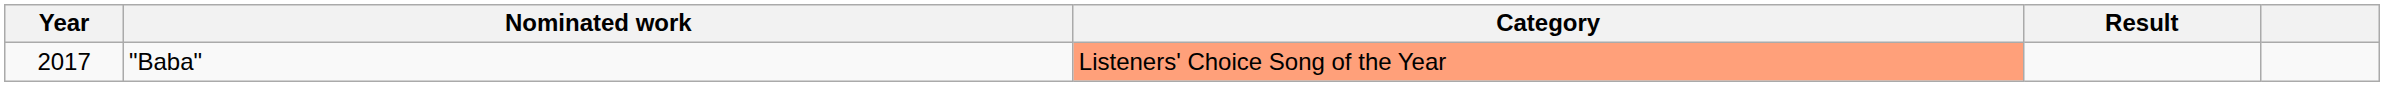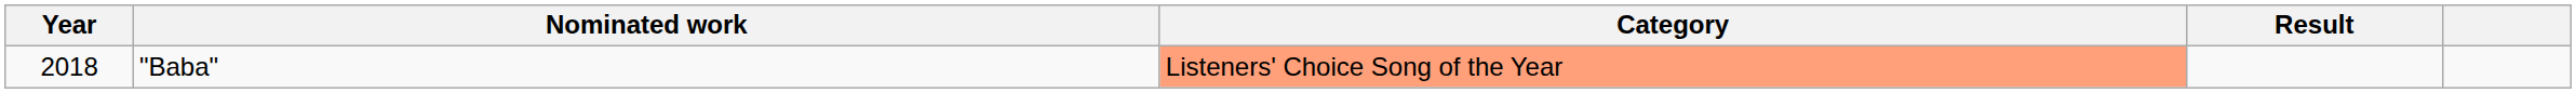 <table class="wikitable sortable" width=100%>
 <tr>
 <th width=5%>Year</th>
 <th width=40%>Nominated work</th>
 <th width=40%>Category</th>
 <th width=10%>Result</th>
 <th width=5%></th>
 </tr>
 <tr>
-<td style="text-align:center;">2017</td>
+<td style="text-align:center;">2018</td>
 <td style="text-align:left;">"Baba"</td>
 <td style="background: lightsalmon;">Listeners' Choice Song of the Year</td>
 <td></td>
 <td style="text-align:center;"></td>
 </tr>
 </table>
